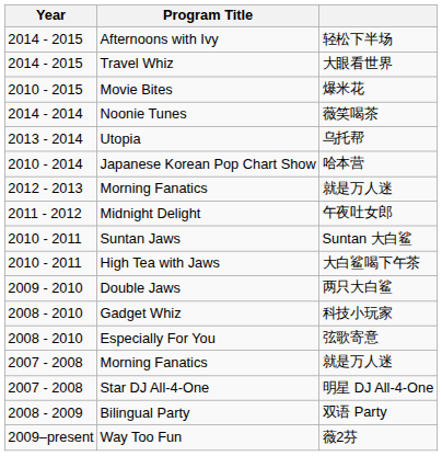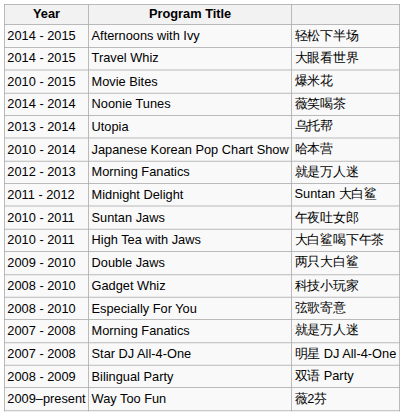 <table class="wikitable">
 <tr>
 <th>Year</th>
 <th>Program Title</th>
 <th></th>
 </tr>
 <tr>
 <td>2014 - 2015</td>
 <td>Afternoons with Ivy</td>
 <td>轻松下半场</td>
 </tr>
 <tr>
 <td>2014 - 2015</td>
 <td>Travel Whiz</td>
 <td>大眼看世界</td>
 </tr>
 <tr>
 <td>2010 - 2015</td>
 <td>Movie Bites</td>
 <td>爆米花</td>
 </tr>
 <tr>
 <td>2014 - 2014</td>
 <td>Noonie Tunes</td>
 <td>薇笑喝茶</td>
 </tr>
 <tr>
 <td>2013 - 2014</td>
 <td>Utopia</td>
 <td>乌托帮</td>
 </tr>
 <tr>
 <td>2010 - 2014</td>
 <td>Japanese Korean Pop Chart Show</td>
 <td>哈本营</td>
 </tr>
 <tr>
 <td>2012 - 2013</td>
 <td>Morning Fanatics</td>
 <td>就是万人迷</td>
 </tr>
 <tr>
 <td>2011 - 2012</td>
 <td>Midnight Delight</td>
-<td>午夜吐女郎</td>
+<td>Suntan 大白鲨</td>
 </tr>
 <tr>
 <td>2010 - 2011</td>
 <td>Suntan Jaws</td>
-<td>Suntan 大白鲨</td>
+<td>午夜吐女郎</td>
 </tr>
 <tr>
 <td>2010 - 2011</td>
 <td>High Tea with Jaws</td>
 <td>大白鲨喝下午茶</td>
 </tr>
 <tr>
 <td>2009 - 2010</td>
 <td>Double Jaws</td>
 <td>两只大白鲨</td>
 </tr>
 <tr>
 <td>2008 - 2010</td>
 <td>Gadget Whiz</td>
 <td>科技小玩家</td>
 </tr>
 <tr>
 <td>2008 - 2010</td>
 <td>Especially For You</td>
 <td>弦歌寄意</td>
 </tr>
 <tr>
 <td>2007 - 2008</td>
 <td>Morning Fanatics</td>
 <td>就是万人迷</td>
 </tr>
 <tr>
 <td>2007 - 2008</td>
 <td>Star DJ All-4-One</td>
 <td>明星 DJ All-4-One</td>
 </tr>
 <tr>
 <td>2008 - 2009</td>
 <td>Bilingual Party</td>
 <td>双语 Party</td>
 </tr>
 <tr>
 <td>2009–present</td>
 <td>Way Too Fun</td>
 <td>薇2芬</td>
 </tr>
 </table>
